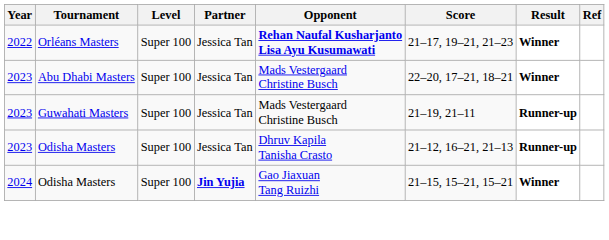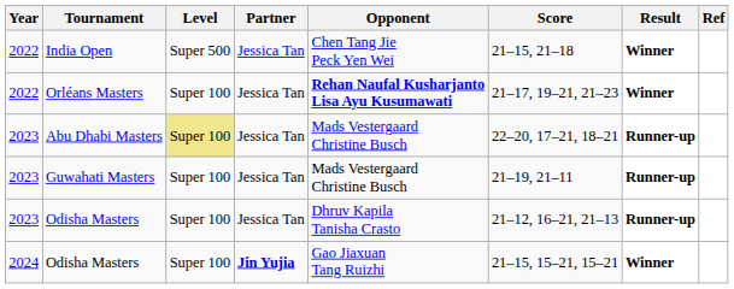 <table class="sortable wikitable" style="font-size: 90%;">
 <tr>
 <th>Year</th>
 <th>Tournament</th>
 <th>Level</th>
 <th>Partner</th>
 <th>Opponent</th>
 <th>Score</th>
 <th>Result</th>
 <th>Ref</th>
+</tr>
+<tr>
+<td align="center"><a href='#'>2022</a></td>
+<td align="left"><a href='#'>India Open</a></td>
+<td align="left">Super 500</td>
+<td align="left"> <a href='#'>Jessica Tan</a></td>
+<td align="left"> <a href='#'>Chen Tang Jie</a><br> <a href='#'>Peck Yen Wei</a></td>
+<td align="left">21–15, 21–18</td>
+<td style="text-align:left; background:white"> <strong>Winner</strong></td>
+<td style="text-align:center; background:white"></td>
 </tr>
 <tr>
 <td align="center"><a href='#'>2022</a></td>
 <td align="left"><a href='#'>Orléans Masters</a></td>
 <td align="left">Super 100</td>
 <td align="left"> Jessica Tan</td>
 <td align="left"><strong> <a href='#'>Rehan Naufal Kusharjanto</a><br> <a href='#'>Lisa Ayu Kusumawati</a></strong></td>
 <td align="left">21–17, 19–21, 21–23</td>
 <td style="text-align:left; background:white"> <strong>Winner</strong></td>
 <td style="text-align:center; background:white"></td>
 </tr>
 <tr>
 <td align="center"><a href='#'>2023</a></td>
 <td align="left"><a href='#'>Abu Dhabi Masters</a></td>
-<td align="left">Super 100</td>
+<td align="left" style="background: khaki;">Super 100</td>
 <td align="left"> Jessica Tan</td>
 <td align="left"> <a href='#'>Mads Vestergaard</a><br> <a href='#'>Christine Busch</a></td>
 <td align="left">22–20, 17–21, 18–21</td>
-<td style="text-align:left; background:white"> <strong>Winner</strong></td>
+<td style="text-align:left; background:white"> <strong>Runner-up</strong></td>
 <td style="text-align:center; background:white"></td>
 </tr>
 <tr>
 <td align="center"><a href='#'>2023</a></td>
 <td align="left"><a href='#'>Guwahati Masters</a></td>
 <td align="left">Super 100</td>
 <td align="left"> Jessica Tan</td>
 <td align="left"> Mads Vestergaard<br> Christine Busch</td>
 <td align="left">21–19, 21–11</td>
 <td style="text-align:left; background:white"> <strong>Runner-up</strong></td>
 <td style="text-align:center; background:white"></td>
 </tr>
 <tr>
 <td align="center"><a href='#'>2023</a></td>
 <td align="left"><a href='#'>Odisha Masters</a></td>
 <td align="left">Super 100</td>
 <td align="left"> Jessica Tan</td>
 <td align="left"> <a href='#'>Dhruv Kapila</a><br> <a href='#'>Tanisha Crasto</a></td>
 <td align="left">21–12, 16–21, 21–13</td>
 <td style="text-align:left; background:white"> <strong>Runner-up</strong></td>
 <td style="text-align:center; background:white"></td>
 </tr>
 <tr>
 <td align="center"><a href='#'>2024</a></td>
 <td align="left">Odisha Masters</td>
 <td align="left">Super 100</td>
 <td align="left"><strong> <a href='#'>Jin Yujia</a></strong></td>
 <td align="left"> <a href='#'>Gao Jiaxuan</a><br> <a href='#'>Tang Ruizhi</a></td>
 <td align="left">21–15, 15–21, 15–21</td>
 <td style="text-align:left; background:white"> <strong>Winner</strong></td>
 <td style="text-align:center; background:white"></td>
 </tr>
 </table>
